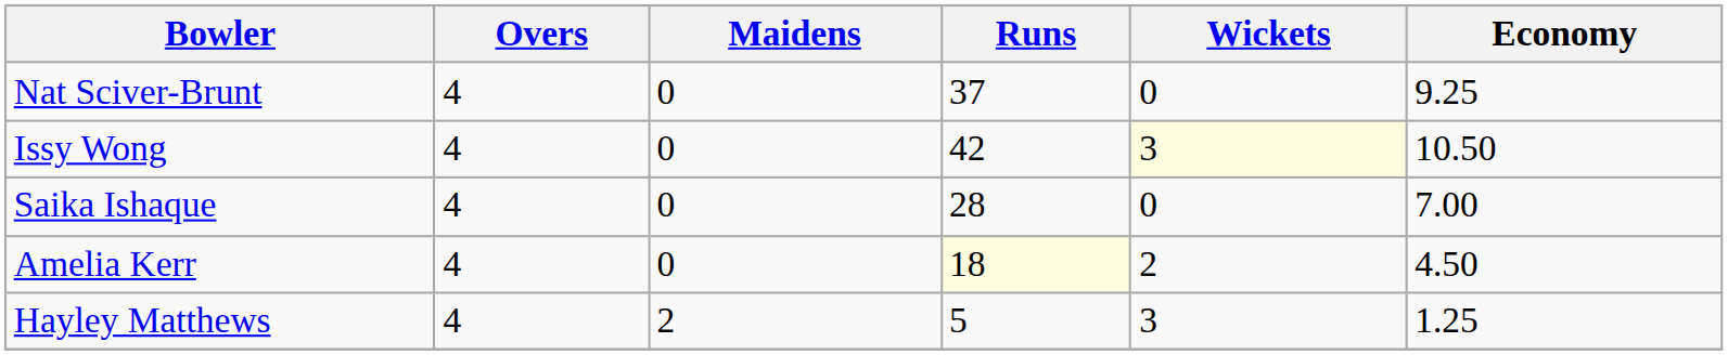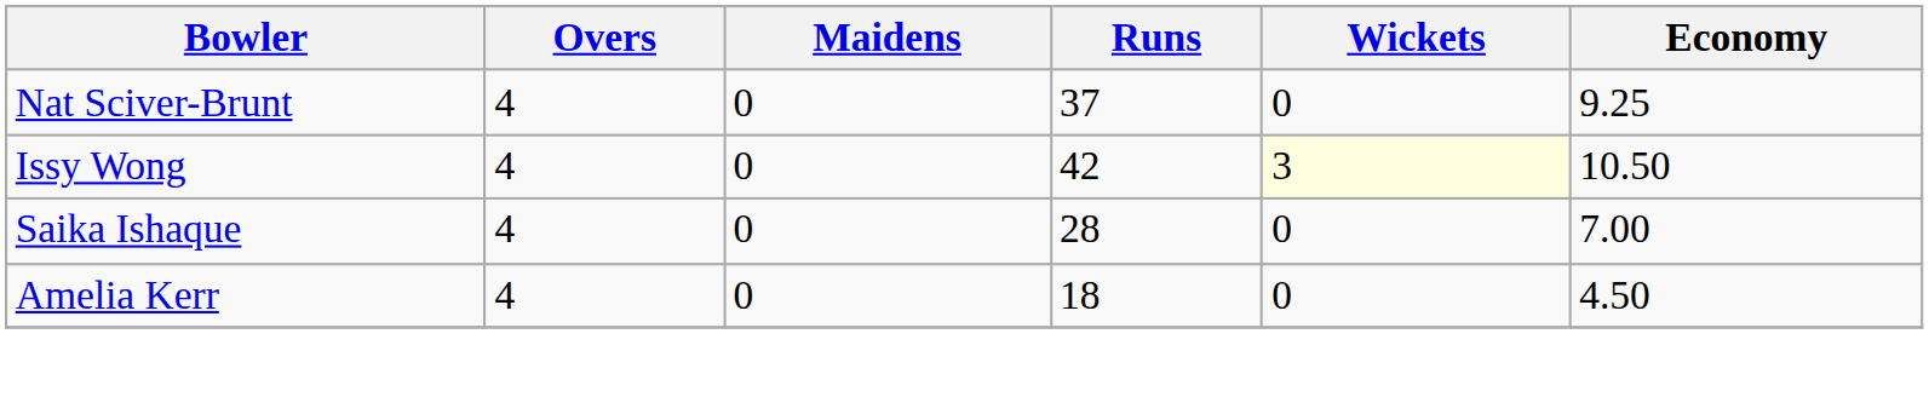 <table class=wikitable style="width: 60%;">
 <tr>
 <th width="25%"><a href='#'>Bowler</a></th>
 <th><a href='#'>Overs</a></th>
 <th><a href='#'>Maidens</a></th>
 <th><a href='#'>Runs</a></th>
 <th><a href='#'>Wickets</a></th>
 <th>Economy</th>
 </tr>
 <tr>
 <td><a href='#'>Nat Sciver-Brunt</a></td>
 <td>4</td>
 <td>0</td>
 <td>37</td>
 <td>0</td>
 <td>9.25</td>
 </tr>
 <tr>
 <td><a href='#'>Issy Wong</a></td>
 <td>4</td>
 <td>0</td>
 <td>42</td>
 <td style="background: lightyellow;">3</td>
 <td>10.50</td>
 </tr>
 <tr>
 <td><a href='#'>Saika Ishaque</a></td>
 <td>4</td>
 <td>0</td>
 <td>28</td>
 <td>0</td>
 <td>7.00</td>
 </tr>
 <tr>
 <td><a href='#'>Amelia Kerr</a></td>
 <td>4</td>
 <td>0</td>
-<td style="background: lightyellow;">18</td>
-<td>2</td>
+<td>18</td>
+<td>0</td>
 <td>4.50</td>
-</tr>
-<tr>
-<td><a href='#'>Hayley Matthews</a></td>
-<td>4</td>
-<td>2</td>
-<td>5</td>
-<td>3</td>
-<td>1.25</td>
 </tr>
 <tr>
 </tr>
 </table>
